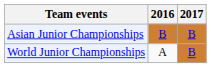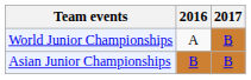 <table class="wikitable" style="font-size: 90%; text-align:center">
 <tr>
 <th>Team events</th>
 <th>2016</th>
 <th>2017</th>
 </tr>
 <tr>
+<td bgcolor="#ECF2FF"; align="left"><a href='#'>World Junior Championships</a></td>
+<td>A</td>
+<td bgcolor=CD7F32><a href='#'>B</a></td>
+</tr>
+<tr>
 <td bgcolor="#ECF2FF"; align="left"><a href='#'>Asian Junior Championships</a></td>
 <td bgcolor=CD7F32><a href='#'>B</a></td>
 <td bgcolor=CD7F32><a href='#'>B</a></td>
 </tr>
-<tr>
-<td bgcolor="#ECF2FF"; align="left"><a href='#'>World Junior Championships</a></td>
-<td>A</td>
-<td bgcolor=CD7F32><a href='#'>B</a></td>
-</tr>
 </table>
